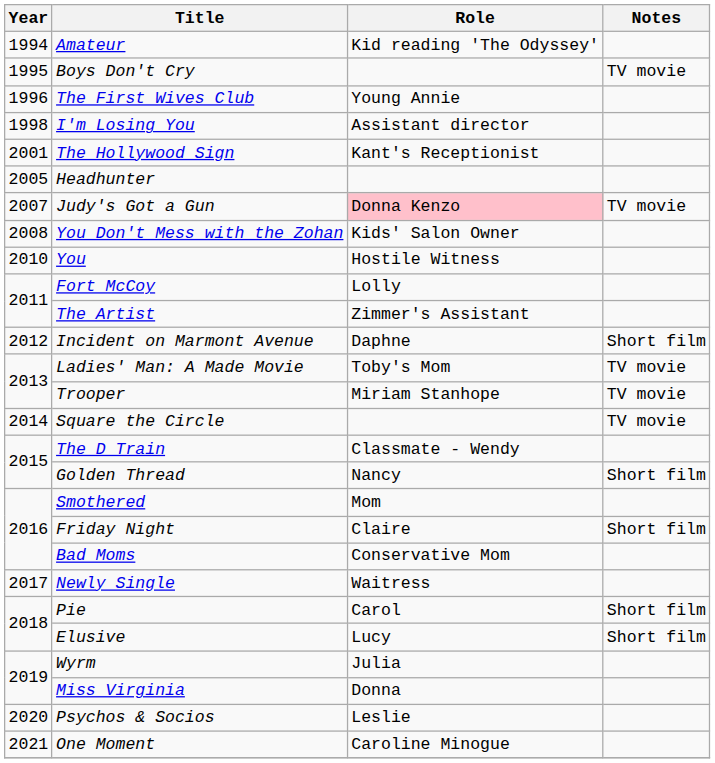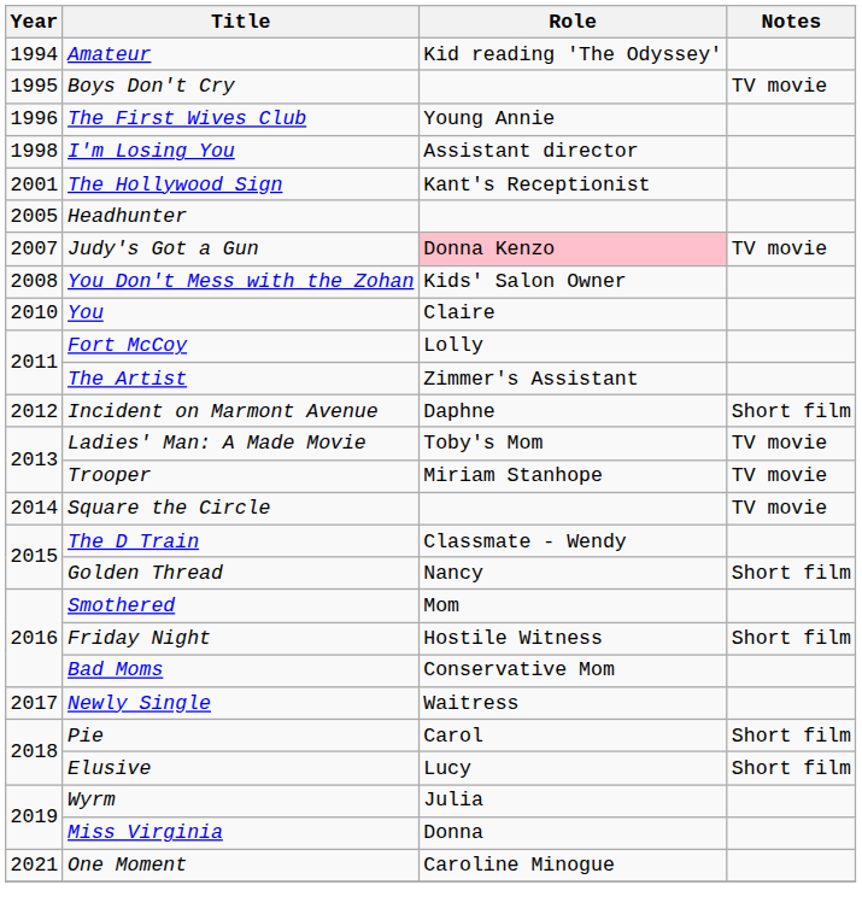 <table class="wikitable sortable">
 <tr>
 <th>Year</th>
 <th>Title</th>
 <th>Role</th>
 <th class="wikitable sortable">Notes</th>
 </tr>
 <tr>
 <td>1994</td>
 <td><em><a href='#'>Amateur</a></em></td>
 <td>Kid reading 'The Odyssey'</td>
 <td></td>
 </tr>
 <tr>
 <td>1995</td>
 <td><em>Boys Don't Cry</em></td>
 <td></td>
 <td>TV movie</td>
 </tr>
 <tr>
 <td>1996</td>
 <td><em><a href='#'>The First Wives Club</a></em></td>
 <td>Young Annie</td>
 <td></td>
 </tr>
 <tr>
 <td>1998</td>
 <td><em><a href='#'>I'm Losing You</a></em></td>
 <td>Assistant director</td>
 <td></td>
 </tr>
 <tr>
 <td>2001</td>
 <td><em><a href='#'>The Hollywood Sign</a></em></td>
 <td>Kant's Receptionist</td>
 <td></td>
 </tr>
 <tr>
 <td>2005</td>
 <td><em>Headhunter</em></td>
 <td></td>
 <td></td>
 </tr>
 <tr>
 <td>2007</td>
 <td><em>Judy's Got a Gun</em></td>
 <td style="background: pink;">Donna Kenzo</td>
 <td>TV movie</td>
 </tr>
 <tr>
 <td>2008</td>
 <td><em><a href='#'>You Don't Mess with the Zohan</a></em></td>
 <td>Kids' Salon Owner</td>
 <td></td>
 </tr>
 <tr>
 <td>2010</td>
 <td><em><a href='#'>You</a></em></td>
-<td>Hostile Witness</td>
+<td>Claire</td>
 <td></td>
 </tr>
 <tr>
 <td rowspan=2>2011</td>
 <td><em><a href='#'>Fort McCoy</a></em></td>
 <td>Lolly</td>
 <td></td>
 </tr>
 <tr>
 <td><em><a href='#'>The Artist</a></em></td>
 <td>Zimmer's Assistant</td>
 <td></td>
 </tr>
 <tr>
 <td>2012</td>
 <td><em>Incident on Marmont Avenue</em></td>
 <td>Daphne</td>
 <td>Short film</td>
 </tr>
 <tr>
 <td rowspan=2>2013</td>
 <td><em>Ladies' Man: A Made Movie</em></td>
 <td>Toby's Mom</td>
 <td>TV movie</td>
 </tr>
 <tr>
 <td><em>Trooper</em></td>
 <td>Miriam Stanhope</td>
 <td>TV movie</td>
 </tr>
 <tr>
 <td>2014</td>
 <td><em>Square the Circle</em></td>
 <td></td>
 <td>TV movie</td>
 </tr>
 <tr>
 <td rowspan=2>2015</td>
 <td><em><a href='#'>The D Train</a></em></td>
 <td>Classmate - Wendy</td>
 <td></td>
 </tr>
 <tr>
 <td><em>Golden Thread</em></td>
 <td>Nancy</td>
 <td>Short film</td>
 </tr>
 <tr>
 <td rowspan=3>2016</td>
 <td><em><a href='#'>Smothered</a></em></td>
 <td>Mom</td>
 <td></td>
 </tr>
 <tr>
 <td><em>Friday Night</em></td>
-<td>Claire</td>
+<td>Hostile Witness</td>
 <td>Short film</td>
 </tr>
 <tr>
 <td><em><a href='#'>Bad Moms</a></em></td>
 <td>Conservative Mom</td>
 <td></td>
 </tr>
 <tr>
 <td>2017</td>
 <td><em><a href='#'>Newly Single</a></em></td>
 <td>Waitress</td>
 <td></td>
 </tr>
 <tr>
 <td rowspan=2>2018</td>
 <td><em>Pie</em></td>
 <td>Carol</td>
 <td>Short film</td>
 </tr>
 <tr>
 <td><em>Elusive</em></td>
 <td>Lucy</td>
 <td>Short film</td>
 </tr>
 <tr>
 <td rowspan=2>2019</td>
 <td><em>Wyrm</em></td>
 <td>Julia</td>
 <td></td>
 </tr>
 <tr>
 <td><em><a href='#'>Miss Virginia</a></em></td>
 <td>Donna</td>
 <td></td>
 </tr>
 <tr>
-<td>2020</td>
-<td><em>Psychos & Socios</em></td>
-<td>Leslie</td>
-<td></td>
-</tr>
-<tr>
 <td>2021</td>
 <td><em>One Moment</em></td>
 <td>Caroline Minogue</td>
 <td></td>
 </tr>
 <tr>
 </tr>
 </table>
